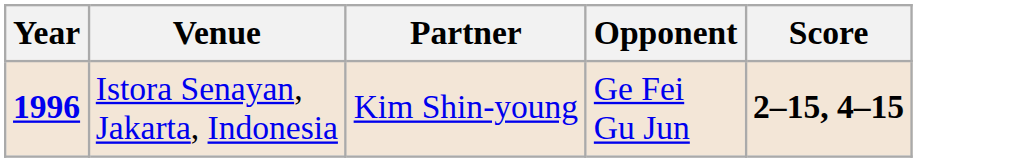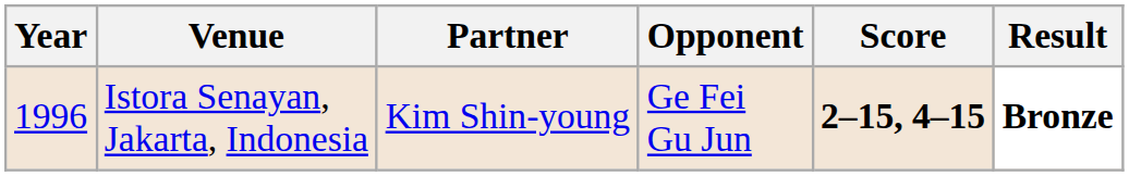 <table class="sortable wikitable" style="font-size: 90%;">
 <tr>
 <th>Year</th>
 <th>Venue</th>
 <th>Partner</th>
 <th>Opponent</th>
 <th>Score</th>
+<th>Result</th>
 </tr>
 <tr style="background:#F3E6D7">
-<td align="center"><strong><a href='#'>1996</a></strong></td>
+<td align="center"><a href='#'>1996</a></td>
 <td align="left"><a href='#'>Istora Senayan</a>,<br><a href='#'>Jakarta</a>, <a href='#'>Indonesia</a></td>
 <td align="left"> <a href='#'>Kim Shin-young</a></td>
 <td align="left"> <a href='#'>Ge Fei</a> <br>  <a href='#'>Gu Jun</a></td>
 <td align="left"><strong>2–15, 4–15</strong></td>
+<td style="text-align:left; background:white"> <strong>Bronze</strong></td>
 </tr>
 </table>
